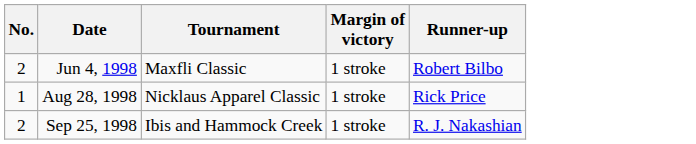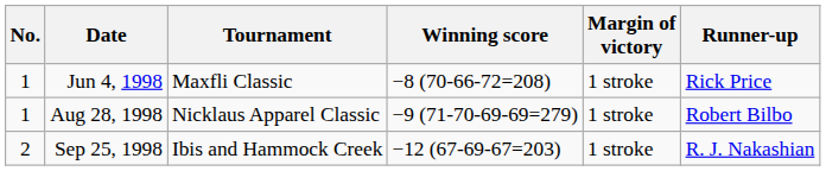 <table class="wikitable" style="font-size:95%;">
 <tr>
 <th>No.</th>
 <th>Date</th>
 <th>Tournament</th>
+<th>Winning score</th>
 <th>Margin of<br>victory</th>
 <th>Runner-up</th>
 </tr>
 <tr>
-<td align=center>2</td>
+<td align=center>1</td>
 <td align=right>Jun 4, <a href='#'>1998</a></td>
 <td>Maxfli Classic</td>
+<td>−8 (70-66-72=208)</td>
 <td>1 stroke</td>
-<td> <a href='#'>Robert Bilbo</a></td>
+<td> <a href='#'>Rick Price</a></td>
 </tr>
 <tr>
 <td align=center>1</td>
 <td align=right>Aug 28, 1998</td>
 <td>Nicklaus Apparel Classic</td>
+<td>−9 (71-70-69-69=279)</td>
 <td>1 stroke</td>
-<td> <a href='#'>Rick Price</a></td>
+<td> <a href='#'>Robert Bilbo</a></td>
 </tr>
 <tr>
 <td align=center>2</td>
 <td align=right>Sep 25, 1998</td>
 <td>Ibis and Hammock Creek</td>
+<td>−12 (67-69-67=203)</td>
 <td>1 stroke</td>
 <td> <a href='#'>R. J. Nakashian</a></td>
 </tr>
 </table>
